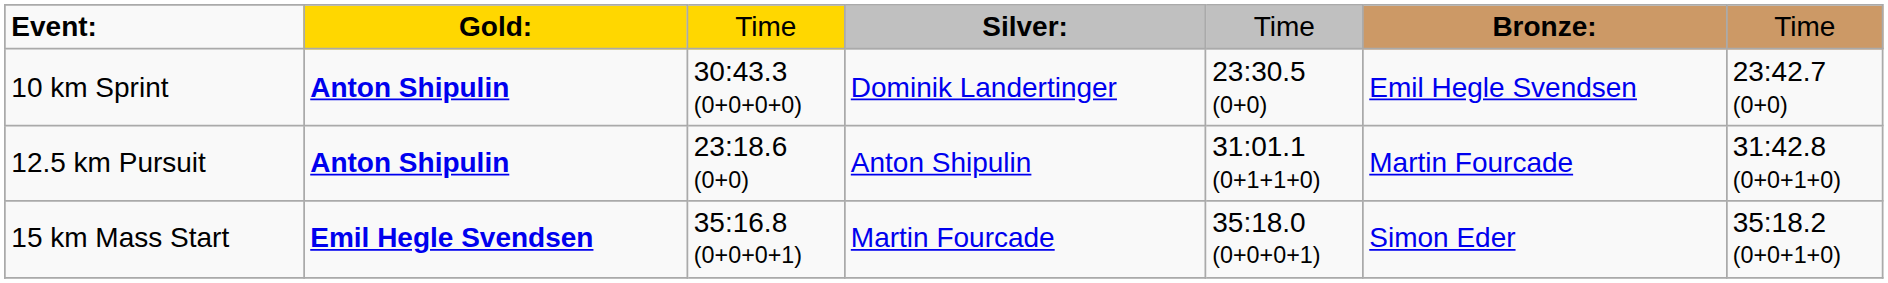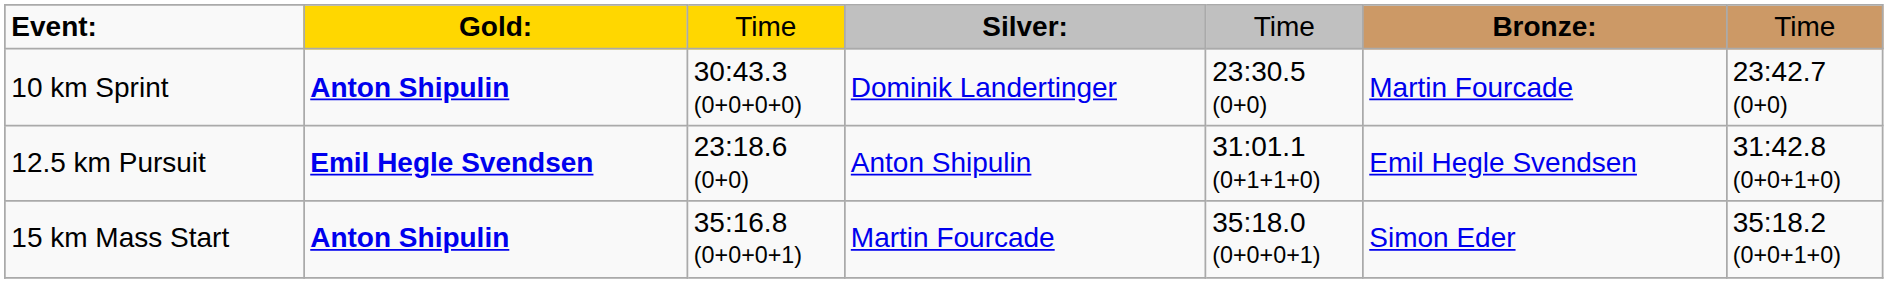 <table class="wikitable" width=85%>
 <tr>
 <td><strong>Event:</strong></td>
 <td style="text-align:center;background-color:gold;"><strong>Gold:</strong></td>
 <td style="text-align:center;background-color:gold;">Time</td>
 <td style="text-align:center;background-color:silver;"><strong>Silver:</strong></td>
 <td style="text-align:center;background-color:silver;">Time</td>
 <td style="text-align:center;background-color:#CC9966;"><strong>Bronze:</strong></td>
 <td style="text-align:center;background-color:#CC9966;">Time</td>
 </tr>
 <tr>
 <td>10 km Sprint<br></td>
 <td><strong><a href='#'>Anton Shipulin</a></strong><br><strong><small></small></strong></td>
 <td>30:43.3<br><small>(0+0+0+0)</small></td>
 <td><a href='#'>Dominik Landertinger</a><br><small></small></td>
 <td>23:30.5<br><small>(0+0)</small></td>
-<td><a href='#'>Emil Hegle Svendsen</a><br><small></small></td>
+<td><a href='#'>Martin Fourcade</a><br><small></small></td>
 <td>23:42.7<br><small>(0+0)</small></td>
 </tr>
 <tr>
 <td>12.5 km Pursuit<br></td>
-<td><strong><a href='#'>Anton Shipulin</a></strong><br><strong><small></small></strong></td>
+<td><strong><a href='#'>Emil Hegle Svendsen</a></strong><br><small></small></td>
 <td>23:18.6<br><small>(0+0)</small></td>
 <td><a href='#'>Anton Shipulin</a><br><small></small></td>
 <td>31:01.1<br><small>(0+1+1+0)</small></td>
-<td><a href='#'>Martin Fourcade</a><br><small></small></td>
+<td><a href='#'>Emil Hegle Svendsen</a><br><small></small></td>
 <td>31:42.8<br><small>(0+0+1+0)</small></td>
 </tr>
 <tr>
 <td>15 km Mass Start<br></td>
-<td><strong><a href='#'>Emil Hegle Svendsen</a></strong><br><small></small></td>
+<td><strong><a href='#'>Anton Shipulin</a></strong><br><strong><small></small></strong></td>
 <td>35:16.8<br><small>(0+0+0+1)</small></td>
 <td><a href='#'>Martin Fourcade</a><br><small></small></td>
 <td>35:18.0<br><small>(0+0+0+1)</small></td>
 <td><a href='#'>Simon Eder</a><br><small></small></td>
 <td>35:18.2<br><small>(0+0+1+0)</small></td>
 </tr>
 </table>
